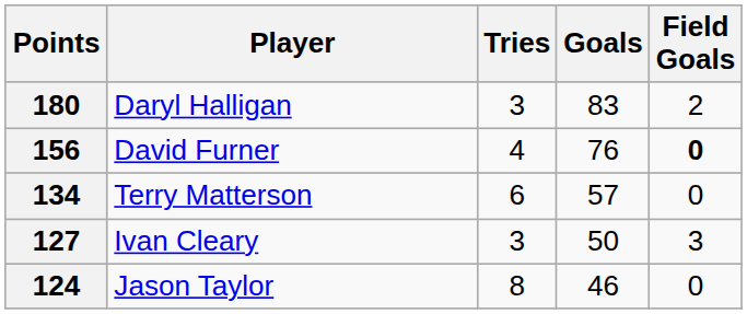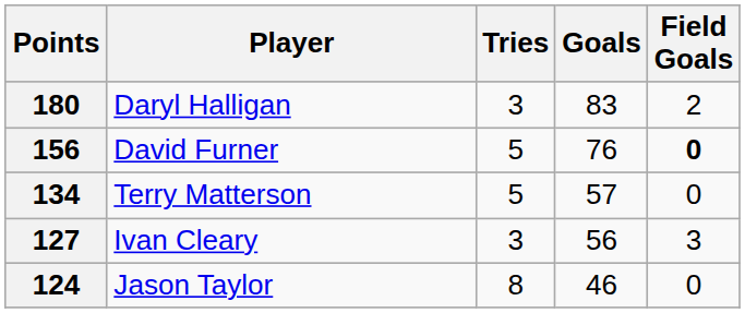 <table class="wikitable" style="text-align:left;">
 <tr>
 <th width=50>Points</th>
 <th width=200>Player</th>
 <th width=30>Tries</th>
 <th width=30>Goals</th>
 <th width=30>Field Goals</th>
 </tr>
 <tr>
 <th>180</th>
 <td> <a href='#'>Daryl Halligan</a></td>
 <td align=center>3</td>
 <td align=center>83</td>
 <td align=center>2</td>
 </tr>
 <tr>
 <th>156</th>
 <td> <a href='#'>David Furner</a></td>
-<td align=center>4</td>
+<td align=center>5</td>
 <td align=center>76</td>
 <td align=center><strong>0</strong></td>
 </tr>
 <tr>
 <th>134</th>
 <td> <a href='#'>Terry Matterson</a></td>
-<td align=center>6</td>
+<td align=center>5</td>
 <td align=center>57</td>
 <td align=center>0</td>
 </tr>
 <tr>
 <th>127</th>
 <td> <a href='#'>Ivan Cleary</a></td>
 <td align=center>3</td>
-<td align=center>50</td>
+<td align=center>56</td>
 <td align=center>3</td>
 </tr>
 <tr>
 <th>124</th>
 <td> <a href='#'>Jason Taylor</a></td>
 <td align=center>8</td>
 <td align=center>46</td>
 <td align=center>0</td>
 </tr>
 </table>
